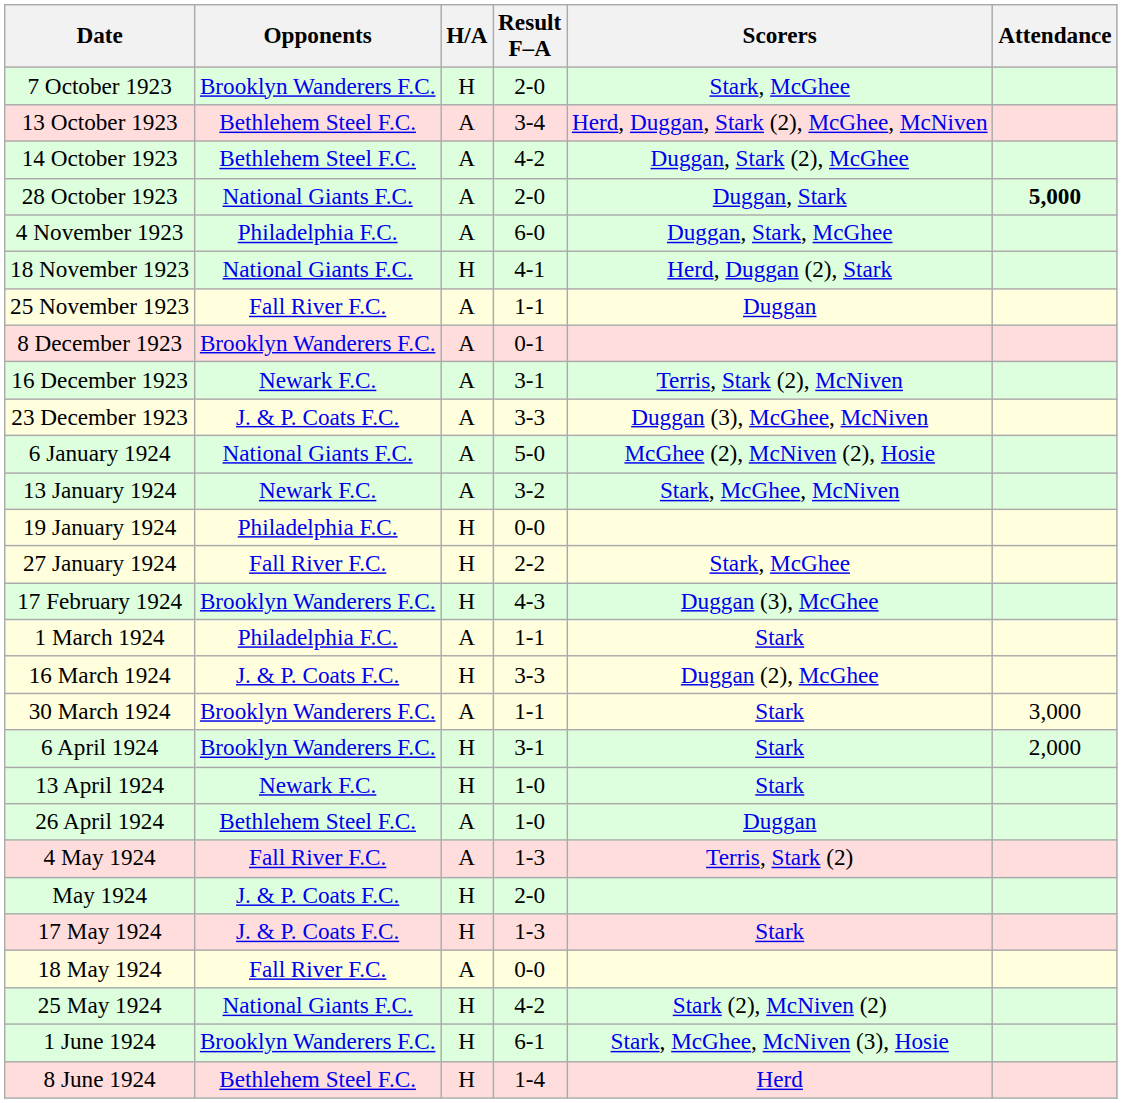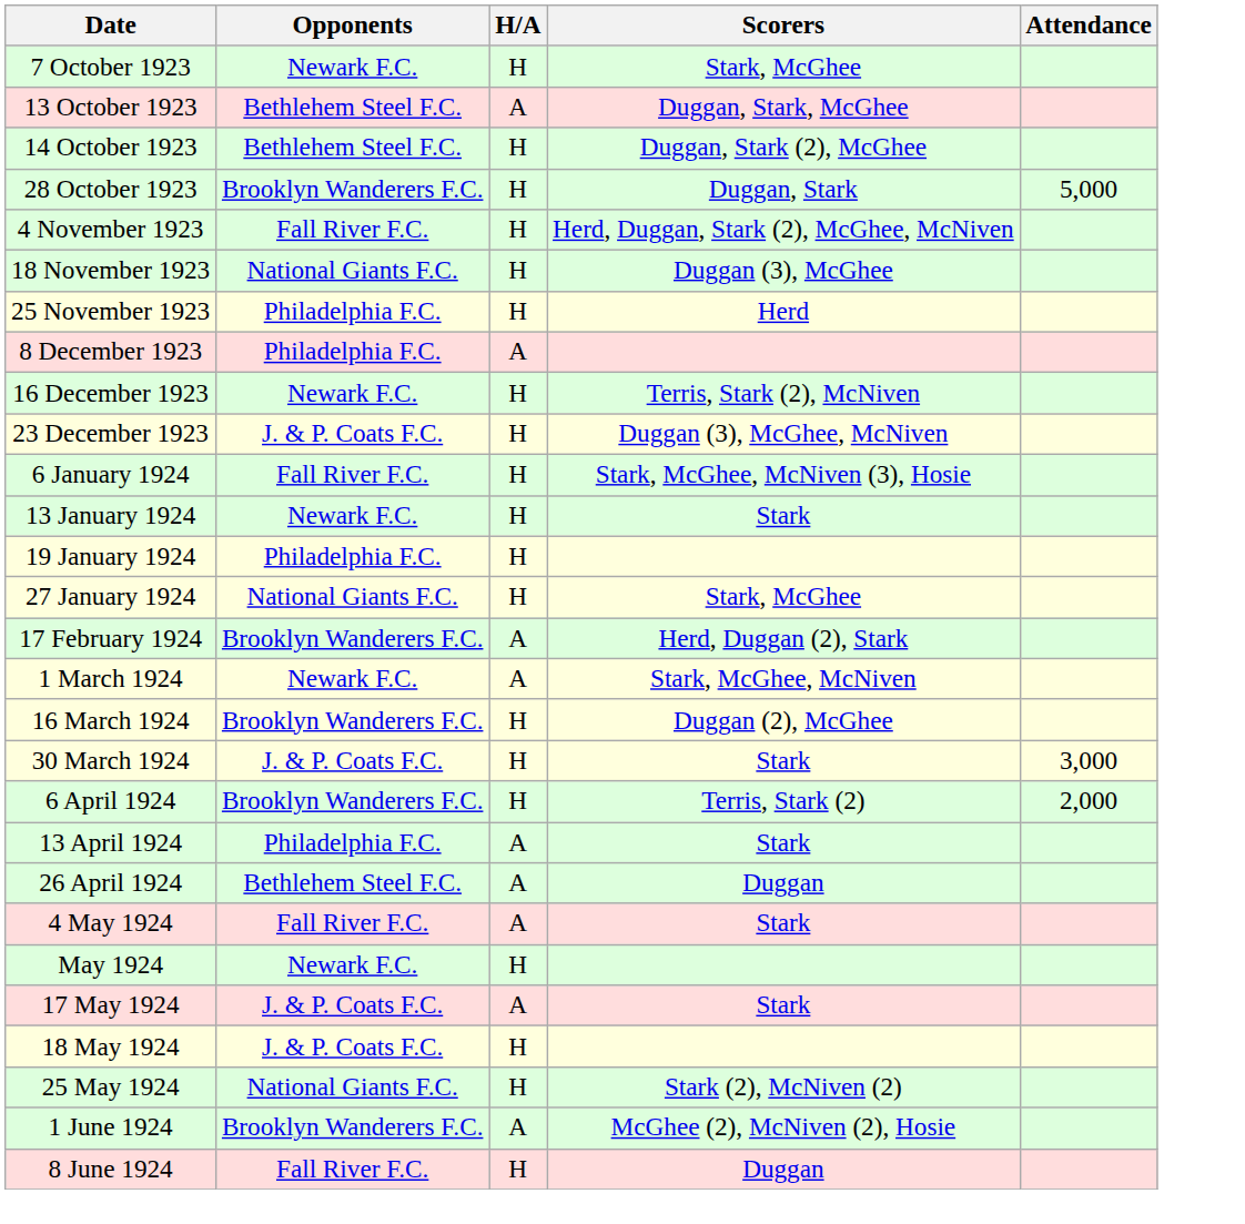 <table class="wikitable" style="text-align:center">
 <tr>
 <th>Date</th>
 <th>Opponents</th>
 <th>H/A</th>
-<th>Result<br>F–A</th>
 <th>Scorers</th>
 <th>Attendance</th>
 </tr>
 <tr bgcolor="#ddffdd">
 <td>7 October 1923</td>
-<td><a href='#'>Brooklyn Wanderers F.C.</a></td>
+<td><a href='#'>Newark F.C.</a></td>
 <td>H</td>
-<td>2-0</td>
 <td><a href='#'>Stark</a>, <a href='#'>McGhee</a></td>
 <td></td>
 </tr>
 <tr bgcolor="#ffdddd">
 <td>13 October 1923</td>
 <td><a href='#'>Bethlehem Steel F.C.</a></td>
 <td>A</td>
-<td>3-4</td>
-<td><a href='#'>Herd</a>, <a href='#'>Duggan</a>, <a href='#'>Stark</a> (2), <a href='#'>McGhee</a>, <a href='#'>McNiven</a></td>
+<td><a href='#'>Duggan</a>, <a href='#'>Stark</a>, <a href='#'>McGhee</a></td>
 <td></td>
 </tr>
 <tr bgcolor="#ddffdd">
 <td>14 October 1923</td>
 <td><a href='#'>Bethlehem Steel F.C.</a></td>
-<td>A</td>
-<td>4-2</td>
+<td>H</td>
 <td><a href='#'>Duggan</a>, <a href='#'>Stark</a> (2), <a href='#'>McGhee</a></td>
 <td></td>
 </tr>
 <tr bgcolor="#ddffdd">
 <td>28 October 1923</td>
-<td><a href='#'>National Giants F.C.</a></td>
-<td>A</td>
-<td>2-0</td>
+<td><a href='#'>Brooklyn Wanderers F.C.</a></td>
+<td>H</td>
 <td><a href='#'>Duggan</a>, <a href='#'>Stark</a></td>
-<td><strong>5,000</strong></td>
+<td>5,000</td>
 </tr>
 <tr bgcolor="#ddffdd">
 <td>4 November 1923</td>
-<td><a href='#'>Philadelphia F.C.</a></td>
-<td>A</td>
-<td>6-0</td>
-<td><a href='#'>Duggan</a>, <a href='#'>Stark</a>, <a href='#'>McGhee</a></td>
+<td><a href='#'>Fall River F.C.</a></td>
+<td>H</td>
+<td><a href='#'>Herd</a>, <a href='#'>Duggan</a>, <a href='#'>Stark</a> (2), <a href='#'>McGhee</a>, <a href='#'>McNiven</a></td>
 <td></td>
 </tr>
 <tr bgcolor="#ddffdd">
 <td>18 November 1923</td>
 <td><a href='#'>National Giants F.C.</a></td>
 <td>H</td>
-<td>4-1</td>
-<td><a href='#'>Herd</a>, <a href='#'>Duggan</a> (2), <a href='#'>Stark</a></td>
+<td><a href='#'>Duggan</a> (3), <a href='#'>McGhee</a></td>
 <td></td>
 </tr>
 <tr bgcolor="#ffffdd">
 <td>25 November 1923</td>
-<td><a href='#'>Fall River F.C.</a></td>
-<td>A</td>
-<td>1-1</td>
-<td><a href='#'>Duggan</a></td>
+<td><a href='#'>Philadelphia F.C.</a></td>
+<td>H</td>
+<td><a href='#'>Herd</a></td>
 <td></td>
 </tr>
 <tr bgcolor="#ffdddd">
 <td>8 December 1923</td>
-<td><a href='#'>Brooklyn Wanderers F.C.</a></td>
+<td><a href='#'>Philadelphia F.C.</a></td>
 <td>A</td>
-<td>0-1</td>
 <td></td>
 <td></td>
 </tr>
 <tr bgcolor="#ddffdd">
 <td>16 December 1923</td>
 <td><a href='#'>Newark F.C.</a></td>
-<td>A</td>
-<td>3-1</td>
+<td>H</td>
 <td><a href='#'>Terris</a>, <a href='#'>Stark</a> (2), <a href='#'>McNiven</a></td>
 <td></td>
 </tr>
 <tr bgcolor="#ffffdd">
 <td>23 December 1923</td>
 <td><a href='#'>J. & P. Coats F.C.</a></td>
-<td>A</td>
-<td>3-3</td>
+<td>H</td>
 <td><a href='#'>Duggan</a> (3), <a href='#'>McGhee</a>, <a href='#'>McNiven</a></td>
 <td></td>
 </tr>
 <tr bgcolor="#ddffdd">
 <td>6 January 1924</td>
-<td><a href='#'>National Giants F.C.</a></td>
-<td>A</td>
-<td>5-0</td>
-<td><a href='#'>McGhee</a> (2), <a href='#'>McNiven</a> (2), <a href='#'>Hosie</a></td>
+<td><a href='#'>Fall River F.C.</a></td>
+<td>H</td>
+<td><a href='#'>Stark</a>, <a href='#'>McGhee</a>, <a href='#'>McNiven</a> (3), <a href='#'>Hosie</a></td>
 <td></td>
 </tr>
 <tr bgcolor="#ddffdd">
 <td>13 January 1924</td>
 <td><a href='#'>Newark F.C.</a></td>
-<td>A</td>
-<td>3-2</td>
-<td><a href='#'>Stark</a>, <a href='#'>McGhee</a>, <a href='#'>McNiven</a></td>
+<td>H</td>
+<td><a href='#'>Stark</a></td>
 <td></td>
 </tr>
 <tr bgcolor="#ffffdd">
 <td>19 January 1924</td>
 <td><a href='#'>Philadelphia F.C.</a></td>
 <td>H</td>
-<td>0-0</td>
 <td></td>
 <td></td>
 </tr>
 <tr bgcolor="#ffffdd">
 <td>27 January 1924</td>
-<td><a href='#'>Fall River F.C.</a></td>
+<td><a href='#'>National Giants F.C.</a></td>
 <td>H</td>
-<td>2-2</td>
 <td><a href='#'>Stark</a>, <a href='#'>McGhee</a></td>
 <td></td>
 </tr>
 <tr bgcolor="#ddffdd">
 <td>17 February 1924</td>
 <td><a href='#'>Brooklyn Wanderers F.C.</a></td>
-<td>H</td>
-<td>4-3</td>
-<td><a href='#'>Duggan</a> (3), <a href='#'>McGhee</a></td>
+<td>A</td>
+<td><a href='#'>Herd</a>, <a href='#'>Duggan</a> (2), <a href='#'>Stark</a></td>
 <td></td>
 </tr>
 <tr bgcolor="#ffffdd">
 <td>1 March 1924</td>
-<td><a href='#'>Philadelphia F.C.</a></td>
+<td><a href='#'>Newark F.C.</a></td>
 <td>A</td>
-<td>1-1</td>
-<td><a href='#'>Stark</a></td>
+<td><a href='#'>Stark</a>, <a href='#'>McGhee</a>, <a href='#'>McNiven</a></td>
 <td></td>
 </tr>
 <tr bgcolor="#ffffdd">
 <td>16 March 1924</td>
-<td><a href='#'>J. & P. Coats F.C.</a></td>
+<td><a href='#'>Brooklyn Wanderers F.C.</a></td>
 <td>H</td>
-<td>3-3</td>
 <td><a href='#'>Duggan</a> (2), <a href='#'>McGhee</a></td>
 <td></td>
 </tr>
 <tr bgcolor="#ffffdd">
 <td>30 March 1924</td>
-<td><a href='#'>Brooklyn Wanderers F.C.</a></td>
-<td>A</td>
-<td>1-1</td>
+<td><a href='#'>J. & P. Coats F.C.</a></td>
+<td>H</td>
 <td><a href='#'>Stark</a></td>
 <td>3,000</td>
 </tr>
 <tr bgcolor="#ddffdd">
 <td>6 April 1924</td>
 <td><a href='#'>Brooklyn Wanderers F.C.</a></td>
 <td>H</td>
-<td>3-1</td>
-<td><a href='#'>Stark</a></td>
+<td><a href='#'>Terris</a>, <a href='#'>Stark</a> (2)</td>
 <td>2,000</td>
 </tr>
 <tr bgcolor="#ddffdd">
 <td>13 April 1924</td>
-<td><a href='#'>Newark F.C.</a></td>
-<td>H</td>
-<td>1-0</td>
+<td><a href='#'>Philadelphia F.C.</a></td>
+<td>A</td>
 <td><a href='#'>Stark</a></td>
 <td></td>
 </tr>
 <tr bgcolor="#ddffdd">
 <td>26 April 1924</td>
 <td><a href='#'>Bethlehem Steel F.C.</a></td>
 <td>A</td>
-<td>1-0</td>
 <td><a href='#'>Duggan</a></td>
 <td></td>
 </tr>
 <tr bgcolor="#ffdddd">
 <td>4 May 1924</td>
 <td><a href='#'>Fall River F.C.</a></td>
 <td>A</td>
-<td>1-3</td>
-<td><a href='#'>Terris</a>, <a href='#'>Stark</a> (2)</td>
+<td><a href='#'>Stark</a></td>
 <td></td>
 </tr>
 <tr bgcolor="#ddffdd">
 <td>May 1924</td>
-<td><a href='#'>J. & P. Coats F.C.</a></td>
+<td><a href='#'>Newark F.C.</a></td>
 <td>H</td>
-<td>2-0</td>
 <td></td>
 <td></td>
 </tr>
 <tr bgcolor="#ffdddd">
 <td>17 May 1924</td>
 <td><a href='#'>J. & P. Coats F.C.</a></td>
-<td>H</td>
-<td>1-3</td>
+<td>A</td>
 <td><a href='#'>Stark</a></td>
 <td></td>
 </tr>
 <tr bgcolor="#ffffdd">
 <td>18 May 1924</td>
-<td><a href='#'>Fall River F.C.</a></td>
-<td>A</td>
-<td>0-0</td>
+<td><a href='#'>J. & P. Coats F.C.</a></td>
+<td>H</td>
 <td></td>
 <td></td>
 </tr>
 <tr bgcolor="#ddffdd">
 <td>25 May 1924</td>
 <td><a href='#'>National Giants F.C.</a></td>
 <td>H</td>
-<td>4-2</td>
 <td><a href='#'>Stark</a> (2), <a href='#'>McNiven</a> (2)</td>
 <td></td>
 </tr>
 <tr bgcolor="#ddffdd">
 <td>1 June 1924</td>
 <td><a href='#'>Brooklyn Wanderers F.C.</a></td>
-<td>H</td>
-<td>6-1</td>
-<td><a href='#'>Stark</a>, <a href='#'>McGhee</a>, <a href='#'>McNiven</a> (3), <a href='#'>Hosie</a></td>
+<td>A</td>
+<td><a href='#'>McGhee</a> (2), <a href='#'>McNiven</a> (2), <a href='#'>Hosie</a></td>
 <td></td>
 </tr>
 <tr bgcolor="#ffdddd">
 <td>8 June 1924</td>
-<td><a href='#'>Bethlehem Steel F.C.</a></td>
+<td><a href='#'>Fall River F.C.</a></td>
 <td>H</td>
-<td>1-4</td>
-<td><a href='#'>Herd</a></td>
+<td><a href='#'>Duggan</a></td>
 <td></td>
 </tr>
 </table>
